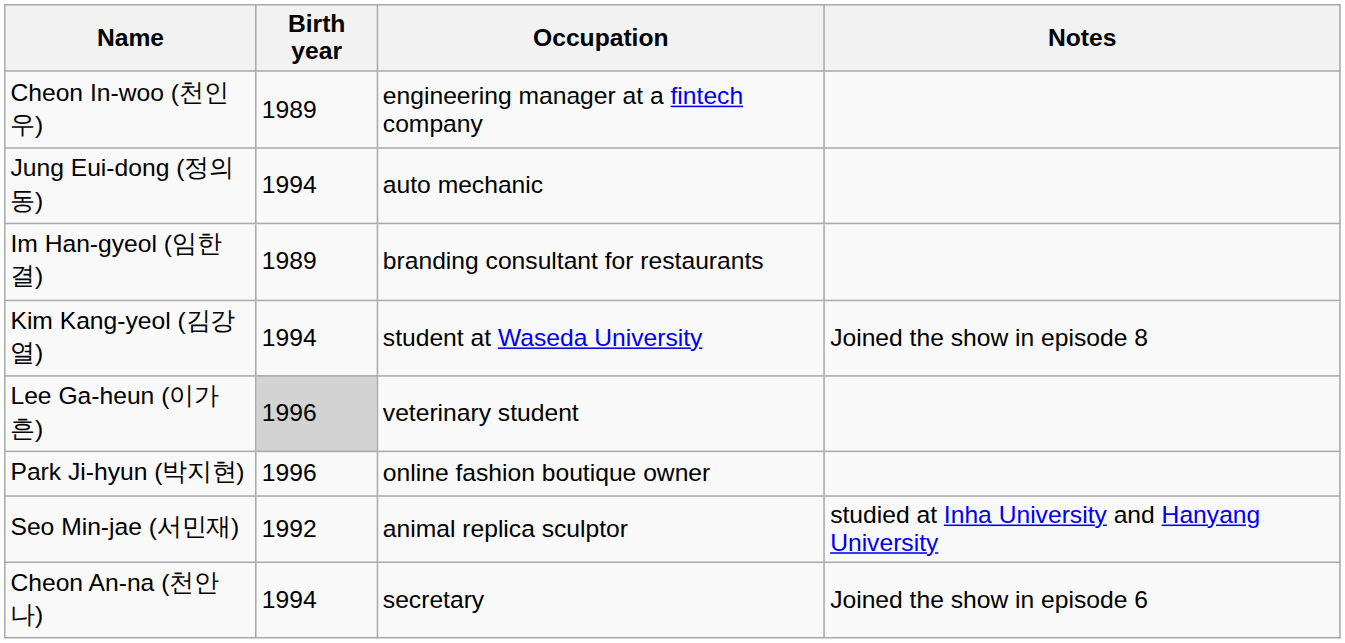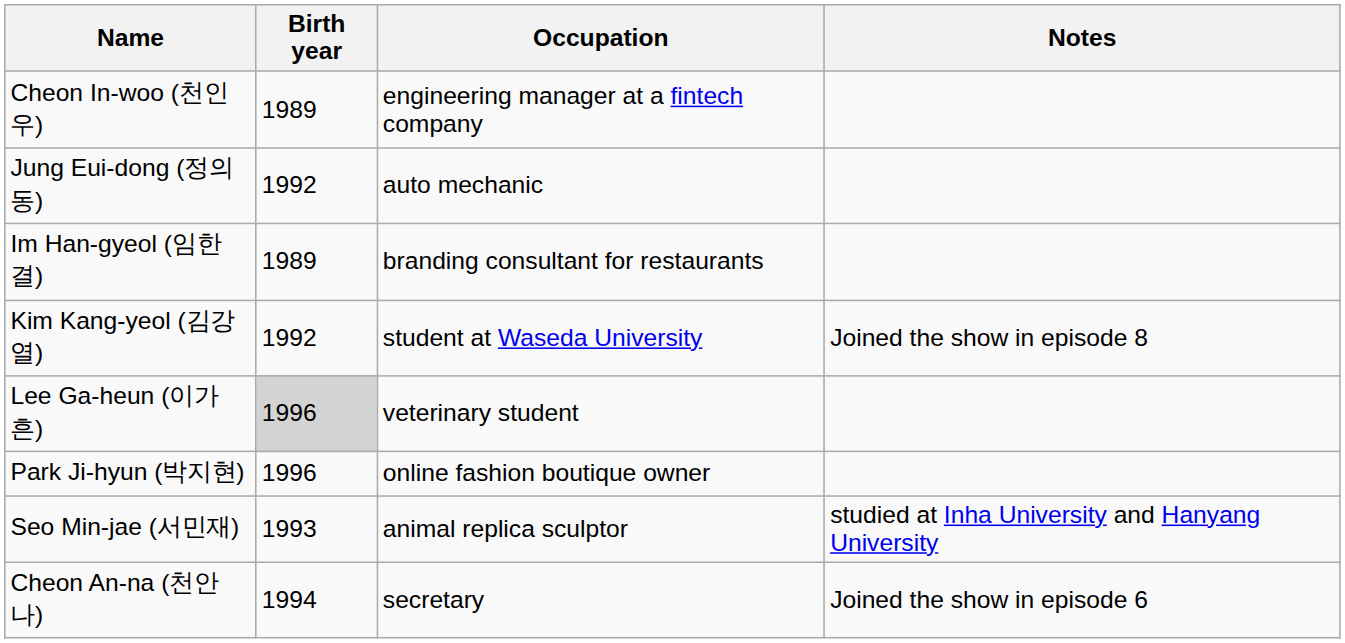 <table class="wikitable">
 <tr>
 <th>Name</th>
 <th>Birth year</th>
 <th>Occupation</th>
 <th>Notes</th>
 </tr>
 <tr>
 <td>Cheon In-woo (천인우)</td>
 <td>1989</td>
 <td>engineering manager at a <a href='#'>fintech</a> company</td>
 <td></td>
 </tr>
 <tr>
 <td>Jung Eui-dong (정의동)</td>
-<td>1994</td>
+<td>1992</td>
 <td>auto mechanic</td>
 <td></td>
 </tr>
 <tr>
 <td>Im Han-gyeol (임한결)</td>
 <td>1989</td>
 <td>branding consultant for restaurants</td>
 <td></td>
 </tr>
 <tr>
 <td>Kim Kang-yeol (김강열)</td>
-<td>1994</td>
+<td>1992</td>
 <td>student at <a href='#'>Waseda University</a></td>
 <td>Joined the show in episode 8</td>
 </tr>
 <tr>
 <td>Lee Ga-heun (이가흔)</td>
 <td style="background: lightgrey;">1996</td>
 <td>veterinary student</td>
 <td></td>
 </tr>
 <tr>
 <td>Park Ji-hyun (박지현)</td>
 <td>1996</td>
 <td>online fashion boutique owner</td>
 <td></td>
 </tr>
 <tr>
 <td>Seo Min-jae (서민재)</td>
-<td>1992</td>
+<td>1993</td>
 <td>animal replica sculptor</td>
 <td>studied at <a href='#'>Inha University</a> and <a href='#'>Hanyang University</a></td>
 </tr>
 <tr>
 <td>Cheon An-na (천안나)</td>
 <td>1994</td>
 <td>secretary</td>
 <td>Joined the show in episode 6</td>
 </tr>
 </table>
